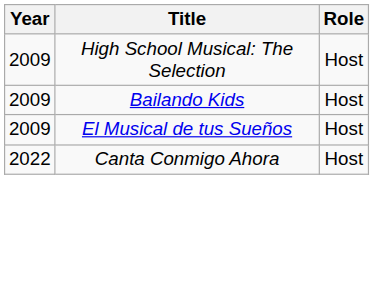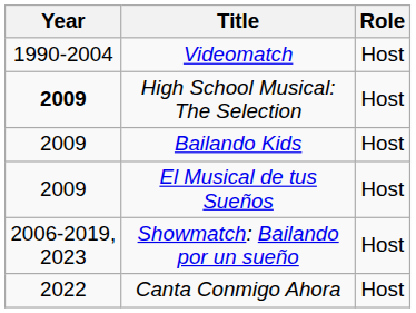 <table class="wikitable" style="width:50%; text-align:center">
 <tr>
 <th>Year</th>
 <th>Title</th>
 <th>Role</th>
 </tr>
 <tr>
-<td>2009</td>
+<td>1990-2004</td>
+<td><em><a href='#'>Videomatch</a></em></td>
+<td>Host</td>
+</tr>
+<tr>
+<td><strong>2009</strong></td>
 <td><em>High School Musical: The Selection</em></td>
 <td>Host</td>
 </tr>
 <tr>
 <td>2009</td>
 <td><em><a href='#'>Bailando Kids</a></em></td>
 <td>Host</td>
 </tr>
 <tr>
 <td>2009</td>
 <td><em><a href='#'>El Musical de tus Sueños</a></em></td>
 <td>Host</td>
 </tr>
 <tr>
+<td>2006-2019, 2023</td>
+<td><em><a href='#'>Showmatch</a>: <a href='#'>Bailando por un sueño</a></em></td>
+<td>Host</td>
+</tr>
+<tr>
 <td>2022</td>
 <td><em>Canta Conmigo Ahora</em></td>
 <td>Host</td>
 </tr>
 </table>
